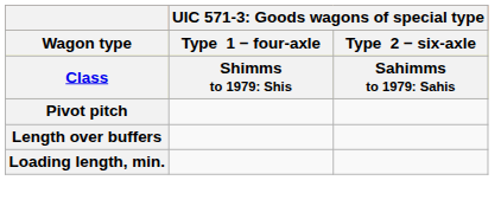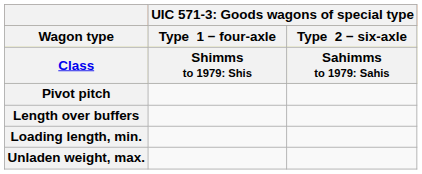 <table class="wikitable">
 <tr style="background:#FF7F24">
 <th></th>
 <th colspan="2" align="center">UIC 571-3: Goods wagons of special type</th>
 </tr>
 <tr style="background:#FFF68F">
 <th>Wagon type</th>
 <th>Type  1 − four-axle</th>
 <th>Type  2 − six-axle</th>
 </tr>
 <tr style="background:#FFF68F">
 <th><a href='#'>Class</a></th>
 <th>Shimms<br><small>to 1979: Shis</small></th>
 <th>Sahimms<br><small>to 1979: Sahis</small></th>
 </tr>
 <tr>
 <th>Pivot pitch</th>
 <td align="center"></td>
 <td align="center"></td>
 </tr>
 <tr>
 <th>Length over buffers</th>
 <td align="center"></td>
 <td align="center"></td>
 </tr>
 <tr>
 <th>Loading length, min.</th>
 <td align="center"></td>
 <td align="center"></td>
 </tr>
+<tr>
+<th>Unladen weight, max.</th>
+<td align="center"></td>
+<td align="center"></td>
+</tr>
 </table>
